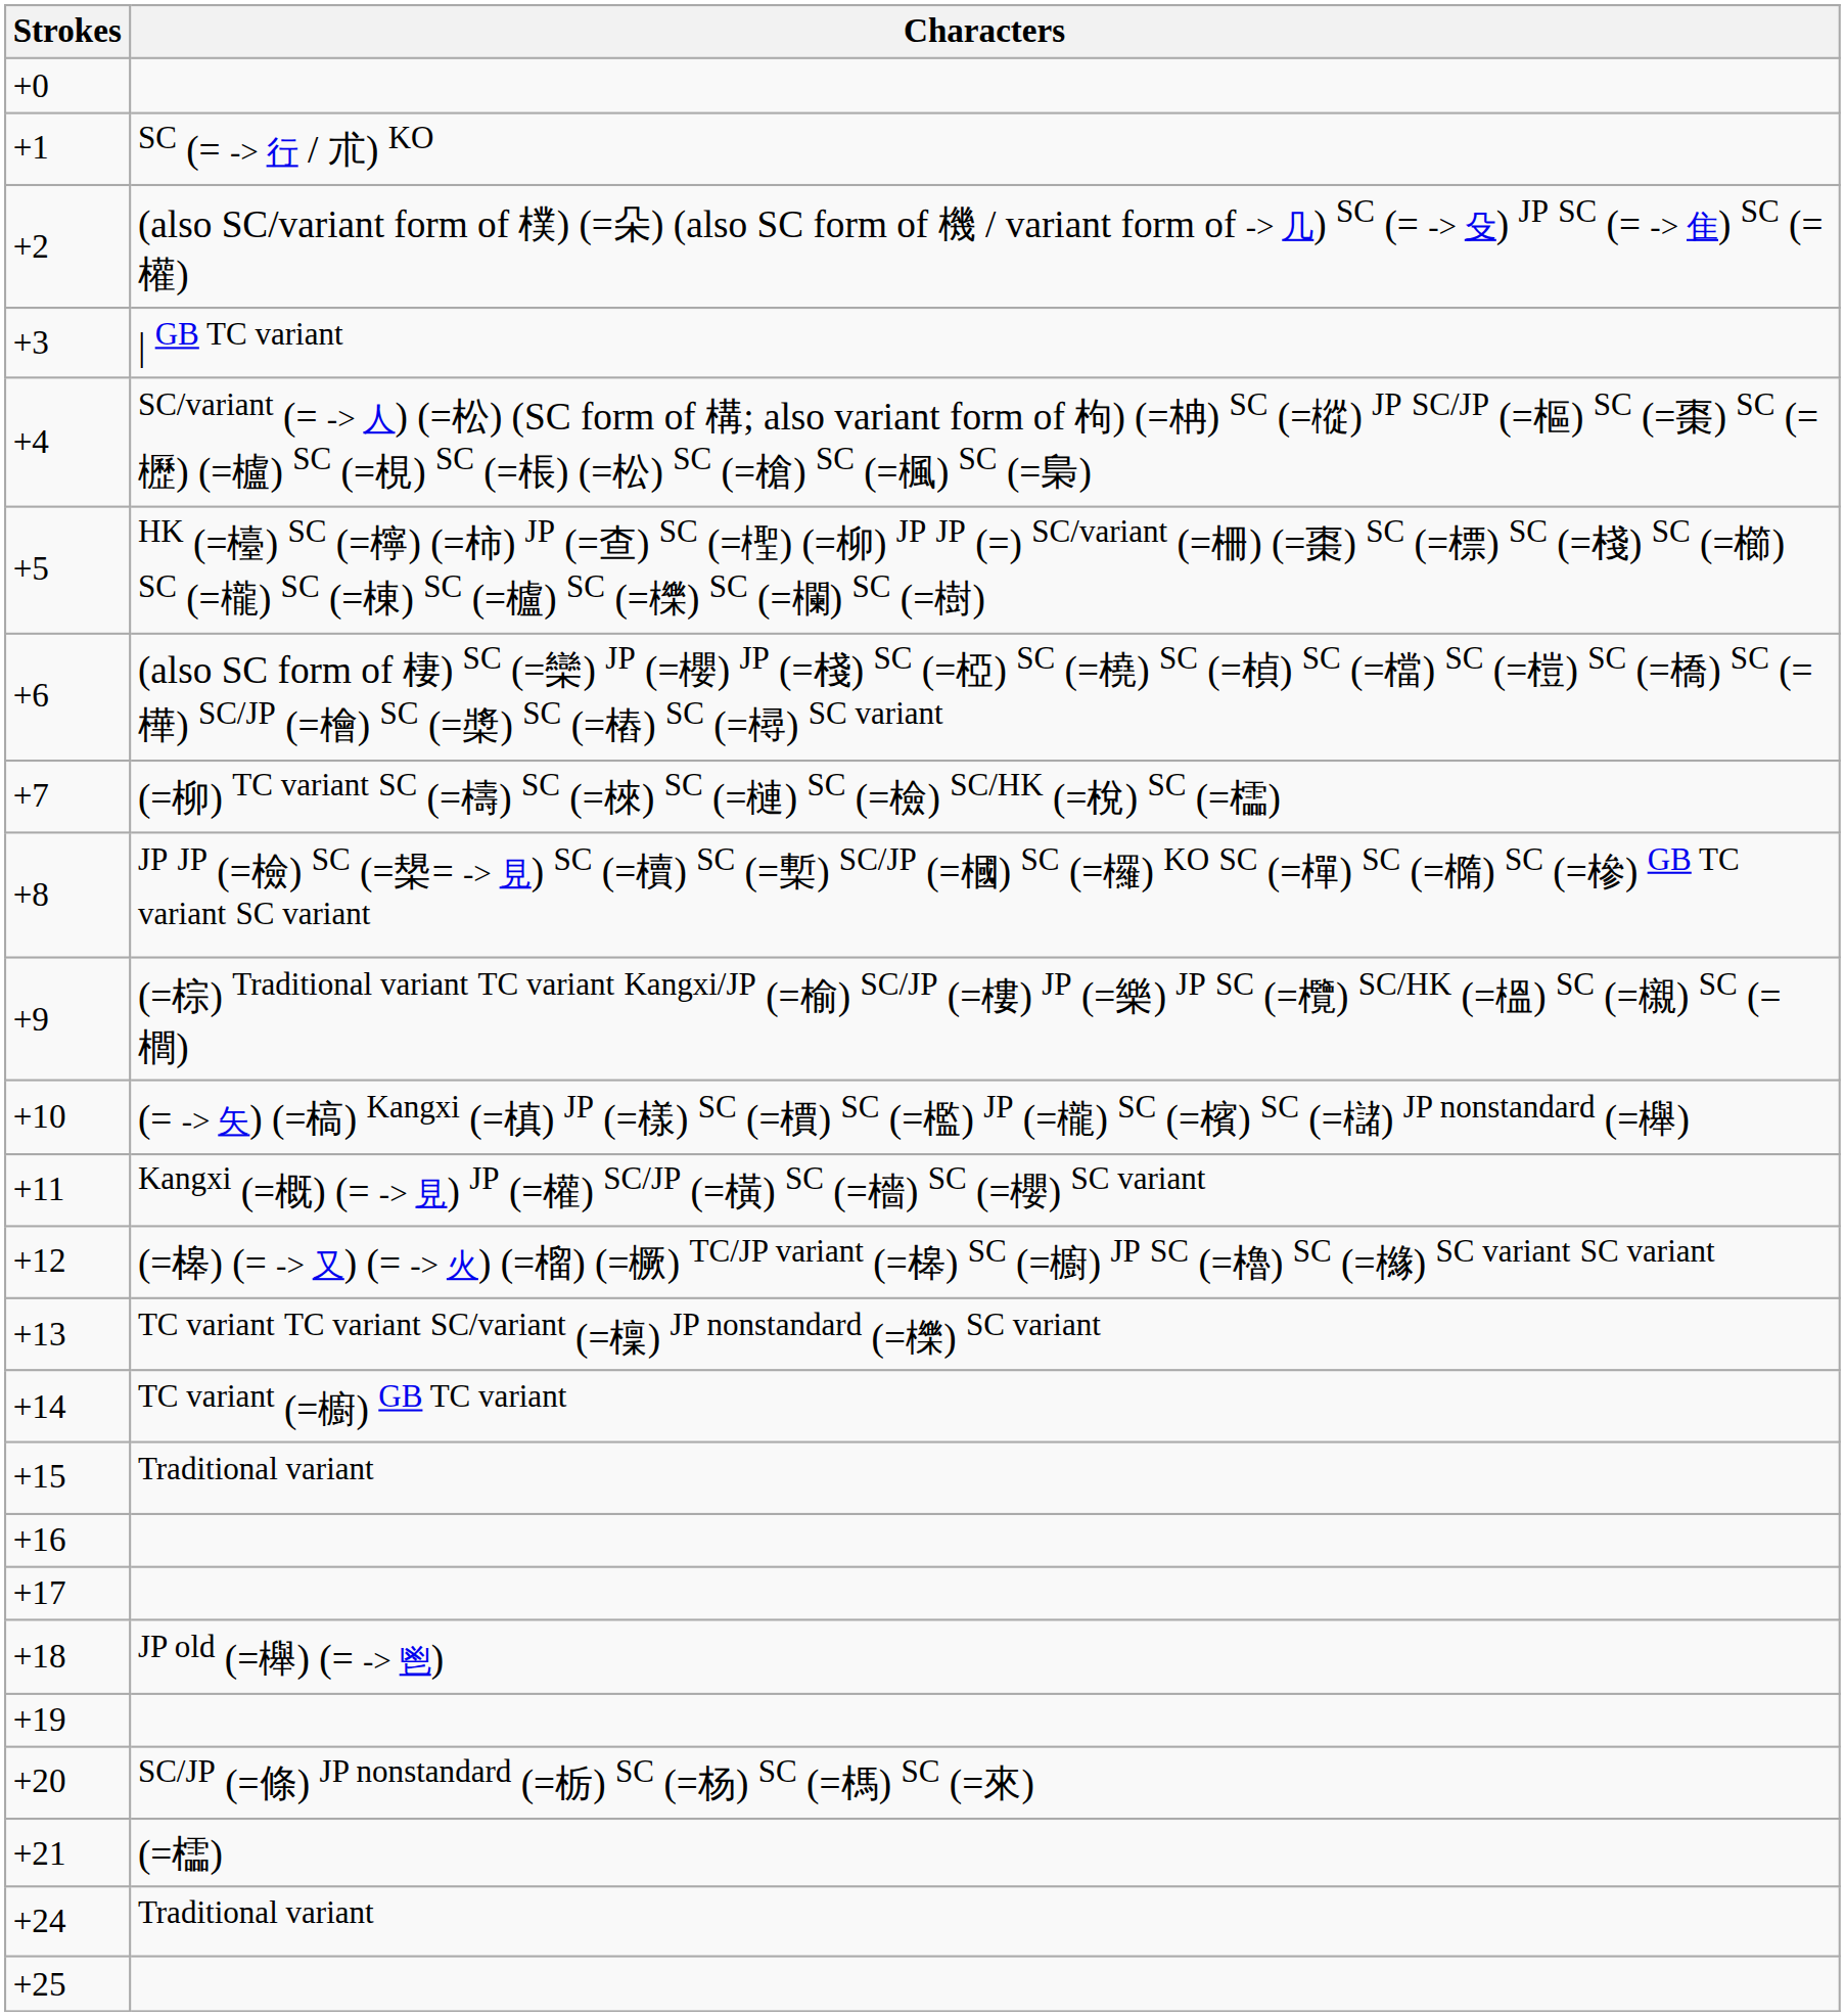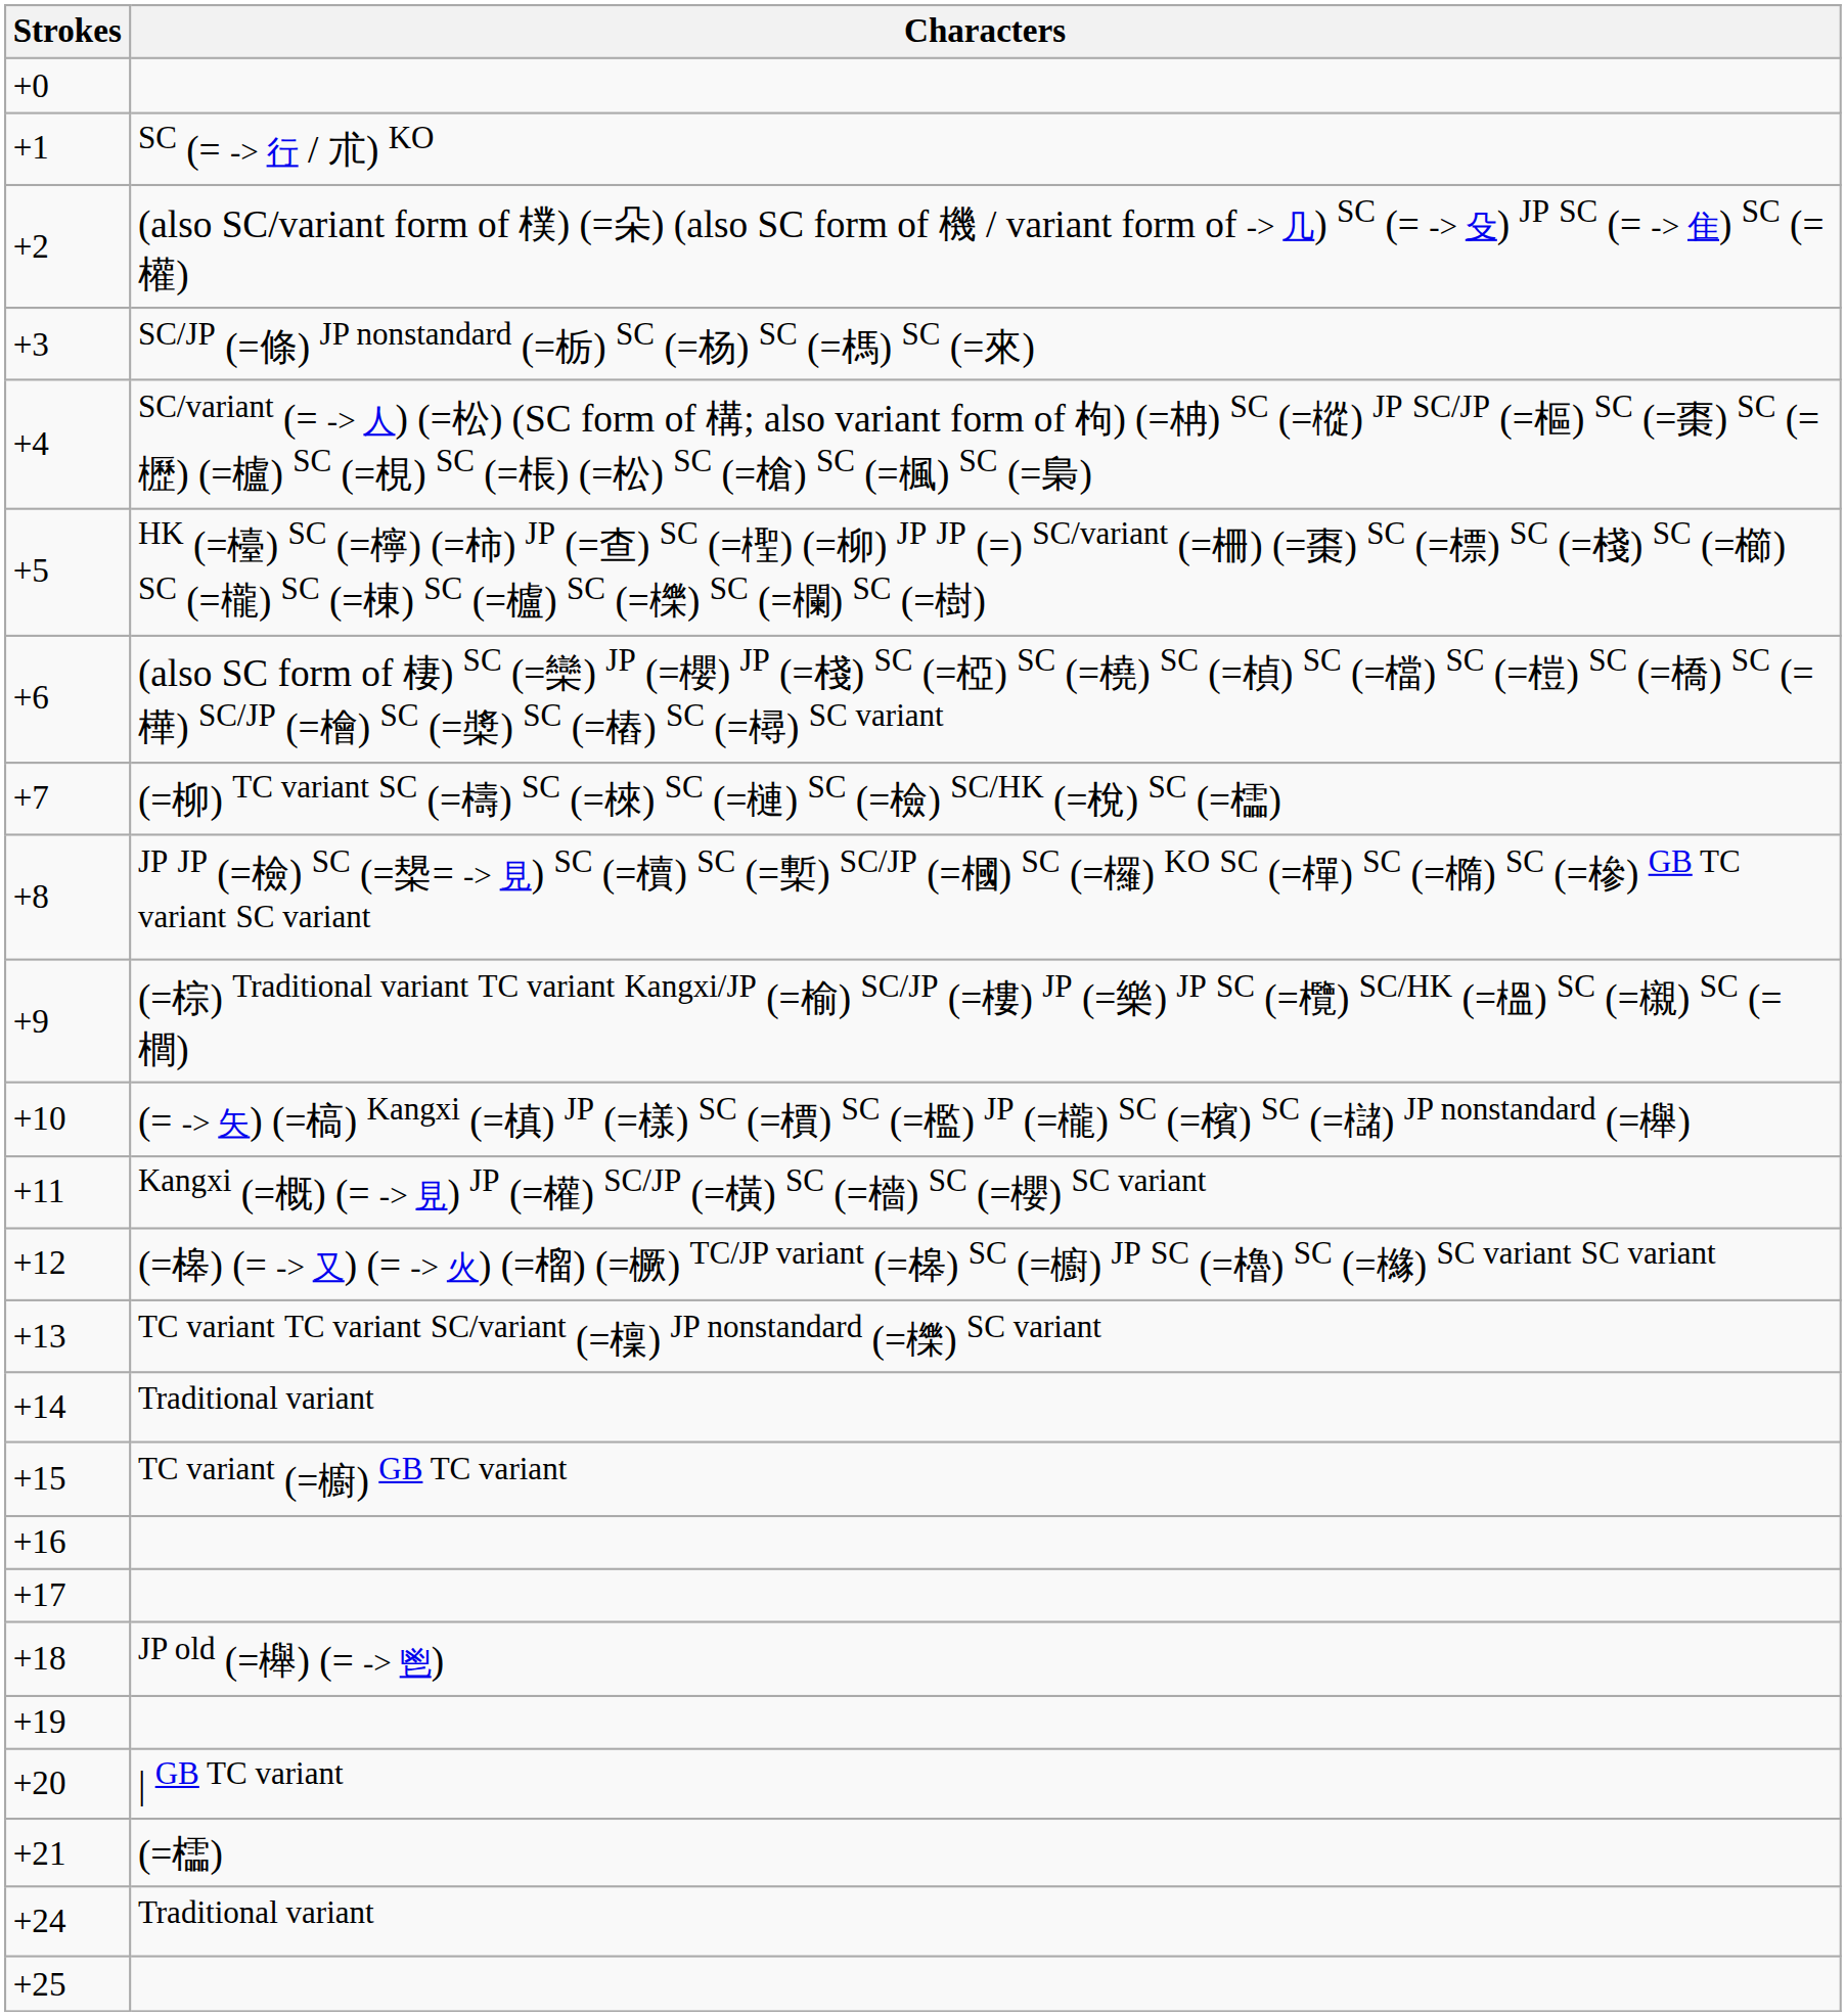 <table class="wikitable">
 <tr>
 <th>Strokes</th>
 <th>Characters</th>
 </tr>
 <tr --->
 <td>+0</td>
 <td style="font-size: large;"> </td>
 </tr>
 <tr --->
 <td>+1</td>
 <td style="font-size: large;">     <sup>SC</sup> (= <small>-> <a href='#'>行</a></small> / 朮) <sup>KO</sup></td>
 </tr>
 <tr --->
 <td>+2</td>
 <td style="font-size: large;">    (also SC/variant form of 樸)   (=朵)     (also SC form of 機 / variant form of  <small>-> <a href='#'>几</a></small>)      <sup>SC</sup> (= <small>-> <a href='#'>殳</a></small>) <sup>JP</sup> <sup>SC</sup> (= <small>-> <a href='#'>隹</a></small>) <sup>SC</sup> (=權)</td>
 </tr>
 <tr --->
 <td>+3</td>
-<td style="font-size: large;">  | <sup><a href='#'>GB</a> TC variant</sup></td>
+<td style="font-size: large;">                             <sup>SC/JP</sup> (=條)   <sup>JP nonstandard</sup> (=栃)   <sup>SC</sup> (=杨) <sup>SC</sup> (=榪) <sup>SC</sup> (=來)</td>
 </tr>
 <tr --->
 <td>+4</td>
 <td style="font-size: large;">      <sup>SC/variant</sup> (= <small>-> <a href='#'>人</a></small>)                 (=松)     (SC form of 構; also variant form of 枸)            (=柟)               <sup>SC</sup> (=樅)  <sup>JP</sup> <sup>SC/JP</sup> (=樞) <sup>SC</sup> (=棗)  <sup>SC</sup> (=櫪)  (=櫨) <sup>SC</sup> (=梘) <sup>SC</sup> (=棖)  (=松) <sup>SC</sup> (=槍) <sup>SC</sup> (=楓)  <sup>SC</sup> (=梟)</td>
 </tr>
 <tr --->
 <td>+5</td>
 <td style="font-size: large;">    <sup>HK</sup> (=檯)                                               <sup>SC</sup> (=檸)                          (=柿)  <sup>JP</sup> (=查)  <sup>SC</sup> (=檉)     (=柳)  <sup>JP</sup> <sup>JP</sup> (=) <sup>SC/variant</sup> (=柵)  (=棗) <sup>SC</sup> (=標) <sup>SC</sup> (=棧) <sup>SC</sup> (=櫛) <sup>SC</sup> (=櫳) <sup>SC</sup> (=棟) <sup>SC</sup> (=櫨)  <sup>SC</sup> (=櫟) <sup>SC</sup> (=欄)  <sup>SC</sup> (=樹)</td>
 </tr>
 <tr --->
 <td>+6</td>
 <td style="font-size: large;">     (also SC form of 棲)                                        <sup>SC</sup> (=欒)                              <sup>JP</sup> (=櫻)   <sup>JP</sup> (=棧) <sup>SC</sup> (=椏) <sup>SC</sup> (=橈) <sup>SC</sup> (=楨) <sup>SC</sup> (=檔) <sup>SC</sup> (=榿) <sup>SC</sup> (=橋) <sup>SC</sup> (=樺) <sup>SC/JP</sup> (=檜) <sup>SC</sup> (=槳) <sup>SC</sup> (=樁) <sup>SC</sup> (=樳) <sup>SC variant</sup></td>
 </tr>
 <tr --->
 <td>+7</td>
 <td style="font-size: large;">                (=柳)                                      <sup>TC variant</sup>                           <sup>SC</sup> (=檮)  <sup>SC</sup> (=棶) <sup>SC</sup> (=槤) <sup>SC</sup> (=檢) <sup>SC/HK</sup> (=梲) <sup>SC</sup> (=櫺)</td>
 </tr>
 <tr --->
 <td>+8</td>
 <td style="font-size: large;">                                                                                        <sup>JP</sup> <sup>JP</sup> (=檢) <sup>SC</sup> (=槼= <small>-> <a href='#'>見</a></small>)  <sup>SC</sup> (=櫝) <sup>SC</sup> (=槧)  <sup>SC/JP</sup> (=槶)  <sup>SC</sup> (=欏)   <sup>KO</sup>    <sup>SC</sup> (=樿)  <sup>SC</sup> (=橢) <sup>SC</sup> (=槮) <sup><a href='#'>GB</a> TC variant</sup> <sup>SC variant</sup></td>
 </tr>
 <tr --->
 <td>+9</td>
 <td style="font-size: large;">        (=棕)                 <sup>Traditional variant</sup>  <sup>TC variant</sup>                        <sup>Kangxi/JP</sup> (=榆)                           <sup>SC/JP</sup> (=樓) <sup>JP</sup> (=樂)     <sup>JP</sup>       <sup>SC</sup> (=欖) <sup>SC/HK</sup> (=榲)  <sup>SC</sup> (=櫬) <sup>SC</sup> (=櫚)</td>
 </tr>
 <tr --->
 <td>+10</td>
 <td style="font-size: large;">           (= <small>-> <a href='#'>矢</a></small>)                                         (=槁)       <sup>Kangxi</sup> (=槙)                <sup>JP</sup> (=樣)  <sup>SC</sup> (=檟) <sup>SC</sup> (=檻)   <sup>JP</sup> (=櫳) <sup>SC</sup> (=檳) <sup>SC</sup> (=櫧)    <sup>JP nonstandard</sup> (=櫸)</td>
 </tr>
 <tr --->
 <td>+11</td>
 <td style="font-size: large;">        <sup>Kangxi</sup> (=概)                  (= <small>-> <a href='#'>見</a></small>)                                            <sup>JP</sup> (=權) <sup>SC/JP</sup> (=橫)    <sup>SC</sup> (=檣)  <sup>SC</sup> (=櫻)  <sup>SC variant</sup></td>
 </tr>
 <tr --->
 <td>+12</td>
 <td style="font-size: large;"> (=槔)       (= <small>-> <a href='#'>又</a></small>)                (= <small>-> <a href='#'>火</a></small>)     (=榴)                   (=橛)     <sup>TC/JP variant</sup>                (=槔) <sup>SC</sup> (=櫥)  <sup>JP</sup>     <sup>SC</sup> (=櫓)   <sup>SC</sup> (=櫞) <sup>SC variant</sup> <sup>SC variant</sup></td>
 </tr>
 <tr --->
 <td>+13</td>
 <td style="font-size: large;">                                          <sup>TC variant</sup> <sup>TC variant</sup> <sup>SC/variant</sup> (=檁) <sup>JP nonstandard</sup> (=櫟)  <sup>SC variant</sup></td>
 </tr>
 <tr --->
 <td>+14</td>
-<td style="font-size: large;"> <sup>TC variant</sup>                              (=櫥)  <sup><a href='#'>GB</a> TC variant</sup></td>
+<td style="font-size: large;">         <sup>Traditional variant</sup>                   </td>
 </tr>
 <tr --->
 <td>+15</td>
-<td style="font-size: large;">         <sup>Traditional variant</sup>                   </td>
+<td style="font-size: large;"> <sup>TC variant</sup>                              (=櫥)  <sup><a href='#'>GB</a> TC variant</sup></td>
 </tr>
 <tr --->
 <td>+16</td>
 <td style="font-size: large;">              </td>
 </tr>
 <tr --->
 <td>+17</td>
 <td style="font-size: large;">            </td>
 </tr>
 <tr --->
 <td>+18</td>
 <td style="font-size: large;"> <sup>JP old</sup> (=櫸)         (= <small>-> <a href='#'>鬯</a></small>)</td>
 </tr>
 <tr --->
 <td>+19</td>
 <td style="font-size: large;">   </td>
 </tr>
 <tr --->
 <td>+20</td>
-<td style="font-size: large;">                             <sup>SC/JP</sup> (=條)   <sup>JP nonstandard</sup> (=栃)   <sup>SC</sup> (=杨) <sup>SC</sup> (=榪) <sup>SC</sup> (=來)</td>
+<td style="font-size: large;">  | <sup><a href='#'>GB</a> TC variant</sup></td>
 </tr>
 <tr --->
 <td>+21</td>
 <td style="font-size: large;"> (=櫺)</td>
 </tr>
 <tr --->
 <td>+24</td>
 <td style="font-size: large;"> <sup>Traditional variant</sup>      </td>
 </tr>
 <tr --->
 <td>+25</td>
 <td style="font-size: large;"></td>
 </tr>
 </table>
